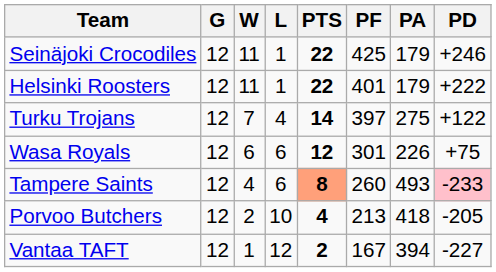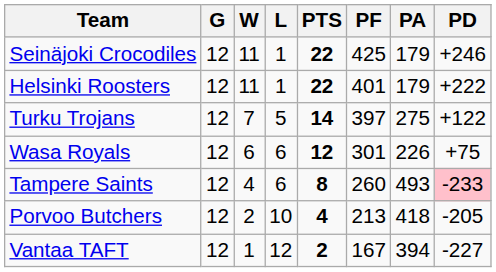 <table class="wikitable" border="1">
 <tr style="background:#efefef;">
 <th>Team</th>
 <th>G</th>
 <th>W</th>
 <th>L</th>
 <th>PTS</th>
 <th>PF</th>
 <th>PA</th>
 <th>PD</th>
 </tr>
 <tr style="text-align:center;">
 <td align="left"><a href='#'>Seinäjoki Crocodiles</a></td>
 <td>12</td>
 <td>11</td>
 <td>1</td>
 <td><strong>22</strong></td>
 <td>425</td>
 <td>179</td>
 <td>+246</td>
 </tr>
 <tr style="text-align:center;">
 <td align="left"><a href='#'>Helsinki Roosters</a></td>
 <td>12</td>
 <td>11</td>
 <td>1</td>
 <td><strong>22</strong></td>
 <td>401</td>
 <td>179</td>
 <td>+222</td>
 </tr>
 <tr style="text-align:center;">
 <td align="left"><a href='#'>Turku Trojans</a></td>
 <td>12</td>
 <td>7</td>
-<td>4</td>
+<td>5</td>
 <td><strong>14</strong></td>
 <td>397</td>
 <td>275</td>
 <td>+122</td>
 </tr>
 <tr style="text-align:center;">
 <td align="left"><a href='#'>Wasa Royals</a></td>
 <td>12</td>
 <td>6</td>
 <td>6</td>
 <td><strong>12</strong></td>
 <td>301</td>
 <td>226</td>
 <td>+75</td>
 </tr>
 <tr style="text-align:center;">
 <td align="left"><a href='#'>Tampere Saints</a></td>
 <td>12</td>
 <td>4</td>
 <td>6</td>
-<td style="background: lightsalmon;"><strong>8</strong></td>
+<td><strong>8</strong></td>
 <td>260</td>
 <td>493</td>
 <td style="background: pink;">-233</td>
 </tr>
 <tr style="text-align:center;">
 <td align="left"><a href='#'>Porvoo Butchers</a></td>
 <td>12</td>
 <td>2</td>
 <td>10</td>
 <td><strong>4</strong></td>
 <td>213</td>
 <td>418</td>
 <td>-205</td>
 </tr>
 <tr style="text-align:center;">
 <td align="left"><a href='#'>Vantaa TAFT</a></td>
 <td>12</td>
 <td>1</td>
 <td>12</td>
 <td><strong>2</strong></td>
 <td>167</td>
 <td>394</td>
 <td>-227</td>
 </tr>
 </table>
